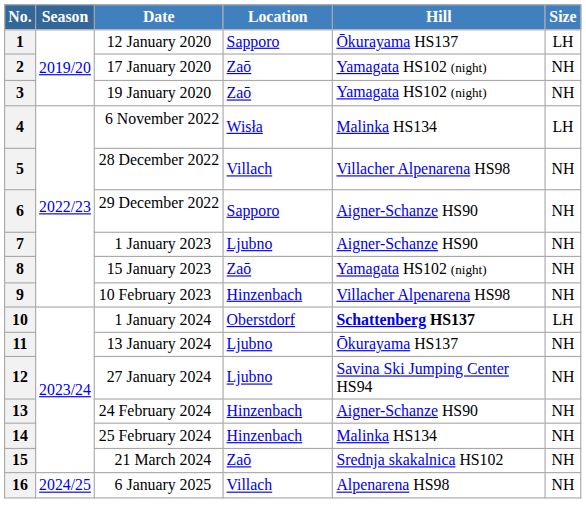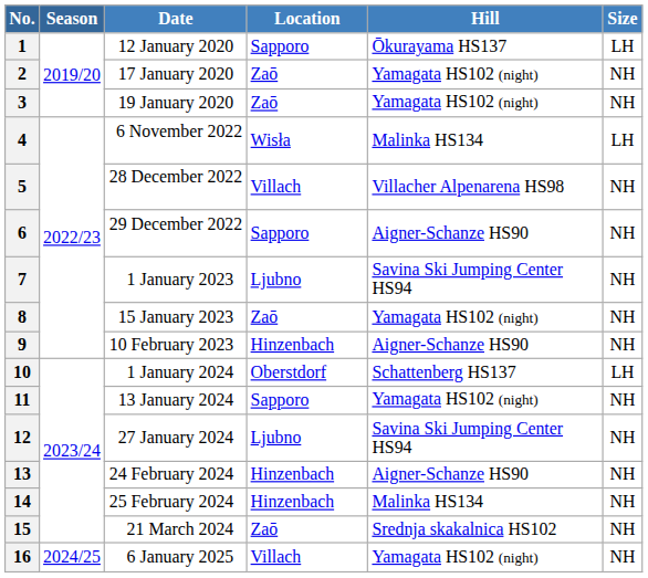 <table class="wikitable sortable" style="font-size:86%; line-height:15px; text-align:left; border:grey solid 1px; border-collapse:collapse; background:#ffffff;">
 <tr style="background:#efefef;">
 <th style="background-color:#369; color:white; width:10px;">No.</th>
 <th style="background-color:#369; color:white;  width:30px;">Season</th>
 <th style="background-color:#4180be; color:white; width:105px;">Date</th>
 <th style="background-color:#4180be; color:white; width:89px;">Location</th>
 <th style="background-color:#4180be; color:white; width:178px;">Hill</th>
 <th style="background-color:#4180be; color:white; width:25px;">Size</th>
 </tr>
 <tr>
 <th scope=row style="text-align:center;">1</th>
 <td align="center" rowspan=3><a href='#'>2019/20</a></td>
 <td align=right>12 January 2020  </td>
 <td> <a href='#'>Sapporo</a></td>
 <td><a href='#'>Ōkurayama</a> HS137</td>
 <td align=center>LH</td>
 </tr>
 <tr>
 <th scope=row style="text-align:center;">2</th>
 <td align=right>17 January 2020  </td>
 <td> <a href='#'>Zaō</a></td>
 <td><a href='#'>Yamagata</a> HS102 <small>(night)</small></td>
 <td align=center>NH</td>
 </tr>
 <tr>
 <th scope=row style="text-align:center;">3</th>
 <td align=right>19 January 2020  </td>
 <td> <a href='#'>Zaō</a></td>
 <td><a href='#'>Yamagata</a> HS102 <small>(night)</small></td>
 <td align=center>NH</td>
 </tr>
 <tr>
 <th scope=row style="text-align:center;">4</th>
 <td align="center" rowspan=6><a href='#'>2022/23</a></td>
 <td align=right>6 November 2022  </td>
 <td> <a href='#'>Wisła</a></td>
 <td><a href='#'>Malinka</a> HS134</td>
 <td align=center>LH</td>
 </tr>
 <tr>
 <th scope=row style="text-align:center;">5</th>
 <td align=right>28 December 2022  </td>
 <td> <a href='#'>Villach</a></td>
 <td><a href='#'>Villacher Alpenarena</a> HS98</td>
 <td align=center>NH</td>
 </tr>
 <tr>
 <th scope=row style="text-align:center;">6</th>
 <td align=right>29 December 2022  </td>
 <td> <a href='#'>Sapporo</a></td>
 <td><a href='#'>Aigner-Schanze</a> HS90</td>
 <td align=center>NH</td>
 </tr>
 <tr>
 <th scope=row style="text-align:center;">7</th>
 <td align=right>1 January 2023  </td>
 <td> <a href='#'>Ljubno</a></td>
-<td><a href='#'>Aigner-Schanze</a> HS90</td>
+<td><a href='#'>Savina Ski Jumping Center</a> HS94</td>
 <td align=center>NH</td>
 </tr>
 <tr>
 <th scope=row style="text-align:center;">8</th>
 <td align=right>15 January 2023  </td>
 <td> <a href='#'>Zaō</a></td>
 <td><a href='#'>Yamagata</a> HS102 <small>(night)</small></td>
 <td align=center>NH</td>
 </tr>
 <tr>
 <th scope=row style="text-align:center;">9</th>
 <td align=right>10 February 2023  </td>
 <td> <a href='#'>Hinzenbach</a></td>
-<td><a href='#'>Villacher Alpenarena</a> HS98</td>
+<td><a href='#'>Aigner-Schanze</a> HS90</td>
 <td align=center>NH</td>
 </tr>
 <tr>
 <th scope=row style="text-align:center;">10</th>
 <td align="center" rowspan=6><a href='#'>2023/24</a></td>
 <td align=right>1 January 2024  </td>
 <td> <a href='#'>Oberstdorf</a></td>
-<td><strong><a href='#'>Schattenberg</a> HS137</strong></td>
+<td><a href='#'>Schattenberg</a> HS137</td>
 <td align=center>LH</td>
 </tr>
 <tr>
 <th scope=row style="text-align:center;">11</th>
 <td align=right>13 January 2024  </td>
-<td> <a href='#'>Ljubno</a></td>
-<td><a href='#'>Ōkurayama</a> HS137</td>
+<td> <a href='#'>Sapporo</a></td>
+<td><a href='#'>Yamagata</a> HS102 <small>(night)</small></td>
 <td align=center>NH</td>
 </tr>
 <tr>
 <th scope=row style="text-align:center;">12</th>
 <td align=right>27 January 2024  </td>
 <td> <a href='#'>Ljubno</a></td>
 <td><a href='#'>Savina Ski Jumping Center</a> HS94</td>
 <td align=center>NH</td>
 </tr>
 <tr>
 <th scope=row style="text-align:center;">13</th>
 <td align=right>24 February 2024  </td>
 <td> <a href='#'>Hinzenbach</a></td>
 <td><a href='#'>Aigner-Schanze</a> HS90</td>
 <td align=center>NH</td>
 </tr>
 <tr>
 <th scope=row style="text-align:center;">14</th>
 <td align=right>25 February 2024  </td>
 <td> <a href='#'>Hinzenbach</a></td>
 <td><a href='#'>Malinka</a> HS134</td>
 <td align=center>NH</td>
 </tr>
 <tr>
 <th scope=row style="text-align:center;">15</th>
 <td align=right>21 March 2024  </td>
 <td> <a href='#'>Zaō</a></td>
 <td><a href='#'>Srednja skakalnica</a> HS102</td>
 <td align=center>NH</td>
 </tr>
 <tr>
 <th scope=row style="text-align:center;">16</th>
 <td align="center"><a href='#'>2024/25</a></td>
 <td align=right>6 January 2025  </td>
 <td> <a href='#'>Villach</a></td>
-<td><a href='#'>Alpenarena</a> HS98</td>
+<td><a href='#'>Yamagata</a> HS102 <small>(night)</small></td>
 <td align=center>NH</td>
 </tr>
 </table>
